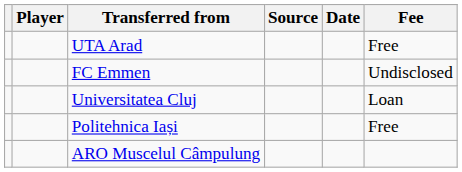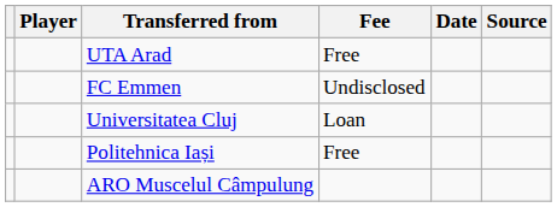 <table class="wikitable plainrowheaders sortable">
 <tr>
 <th></th>
 <th scope="col">Player</th>
 <th>Transferred from</th>
+<th style="width: 80px;">Fee</th>
+<th scope="col">Date</th>
 <th scope="col">Source</th>
-<th scope="col">Date</th>
-<th style="width: 80px;">Fee</th>
 </tr>
 <tr>
 <td align="center"></td>
 <td></td>
 <td> <a href='#'>UTA Arad</a></td>
+<td>Free</td>
 <td></td>
 <td></td>
-<td>Free</td>
 </tr>
 <tr>
 <td align="center"></td>
 <td></td>
 <td> <a href='#'>FC Emmen</a></td>
+<td>Undisclosed</td>
 <td></td>
 <td></td>
-<td>Undisclosed</td>
 </tr>
 <tr>
 <td align="center"></td>
 <td></td>
 <td> <a href='#'>Universitatea Cluj</a></td>
+<td>Loan</td>
 <td></td>
 <td></td>
-<td>Loan</td>
 </tr>
 <tr>
 <td align="center"></td>
 <td></td>
 <td> <a href='#'>Politehnica Iași</a></td>
+<td>Free</td>
 <td></td>
 <td></td>
-<td>Free</td>
 </tr>
 <tr>
 <td align="center"></td>
 <td></td>
 <td> <a href='#'>ARO Muscelul Câmpulung</a></td>
 <td></td>
 <td></td>
 <td></td>
 </tr>
 </table>
